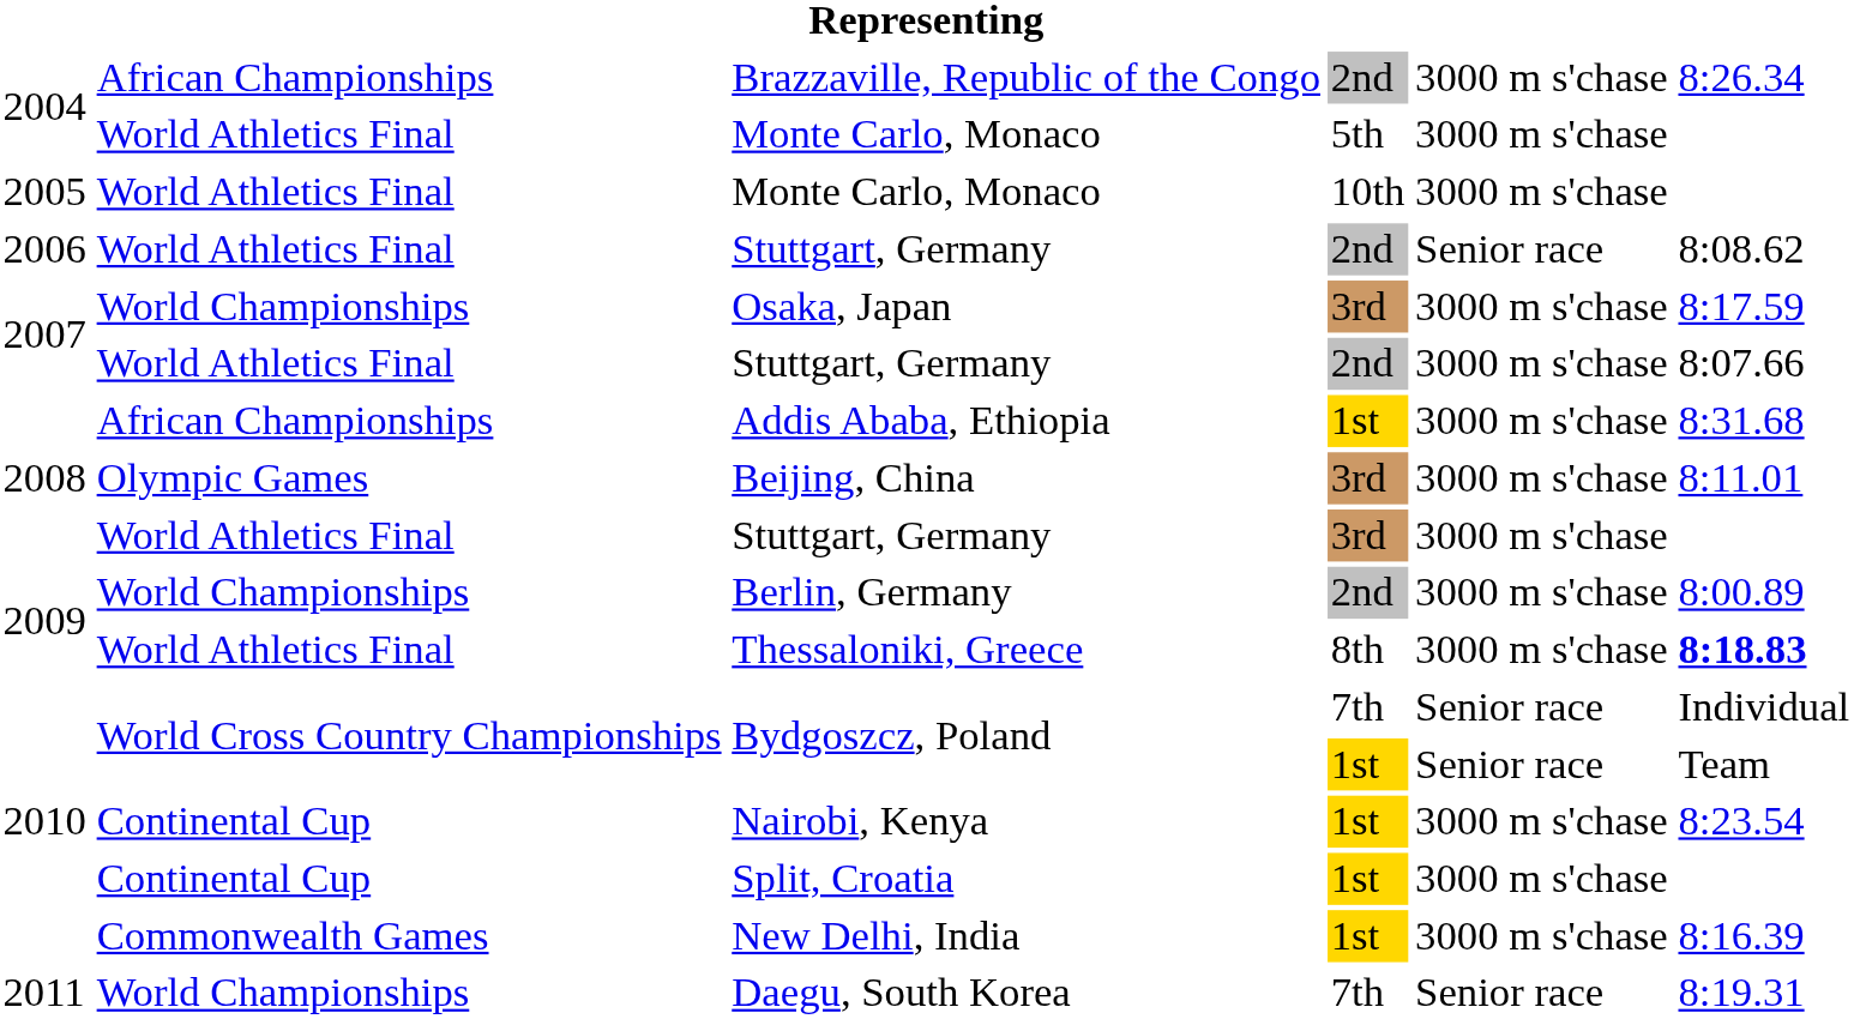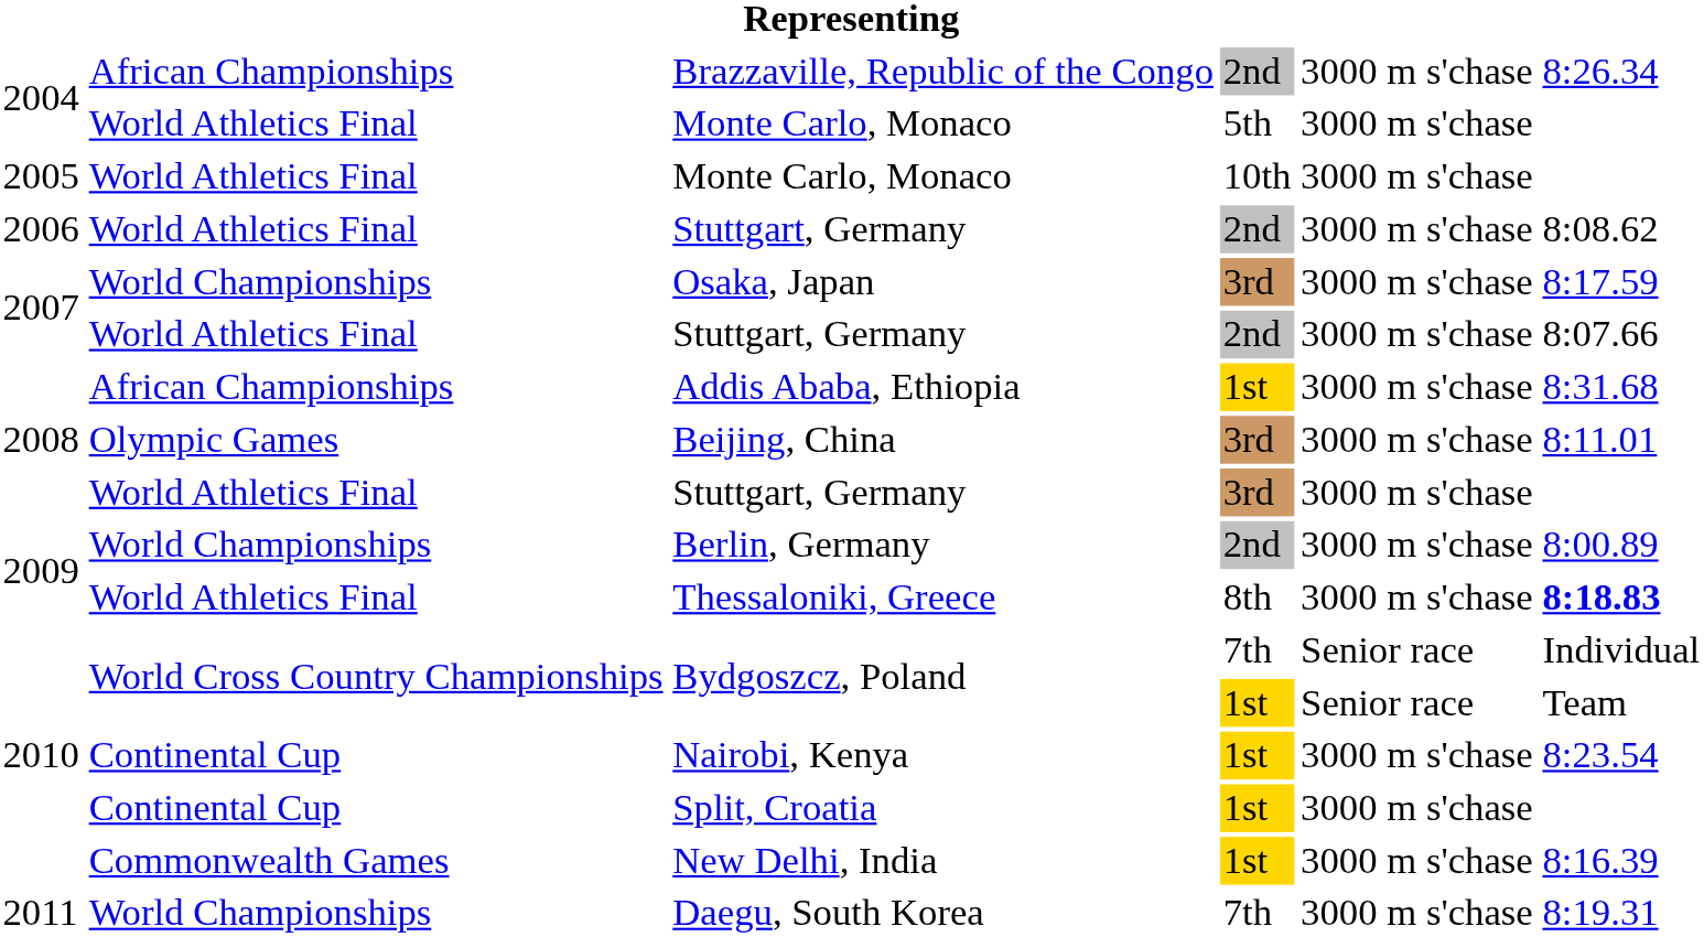 <table>
 <tr>
 <th colspan="6">Representing </th>
 </tr>
 <tr>
 <td rowspan=2>2004</td>
 <td><a href='#'>African Championships</a></td>
 <td><a href='#'>Brazzaville, Republic of the Congo</a></td>
 <td bgcolor=silver>2nd</td>
 <td>3000 m s'chase</td>
 <td><a href='#'>8:26.34</a></td>
 </tr>
 <tr>
 <td><a href='#'>World Athletics Final</a></td>
 <td><a href='#'>Monte Carlo</a>, Monaco</td>
 <td>5th</td>
 <td>3000 m s'chase</td>
 <td></td>
 </tr>
 <tr>
 <td>2005</td>
 <td><a href='#'>World Athletics Final</a></td>
 <td>Monte Carlo, Monaco</td>
 <td>10th</td>
 <td>3000 m s'chase</td>
 <td></td>
 </tr>
 <tr>
 <td>2006</td>
 <td><a href='#'>World Athletics Final</a></td>
 <td><a href='#'>Stuttgart</a>, Germany</td>
 <td bgcolor=silver>2nd</td>
-<td>Senior race</td>
+<td>3000 m s'chase</td>
 <td>8:08.62</td>
 </tr>
 <tr>
 <td rowspan=2>2007</td>
 <td><a href='#'>World Championships</a></td>
 <td><a href='#'>Osaka</a>, Japan</td>
 <td bgcolor=cc9966>3rd</td>
 <td>3000 m s'chase</td>
 <td><a href='#'>8:17.59</a></td>
 </tr>
 <tr>
 <td><a href='#'>World Athletics Final</a></td>
 <td>Stuttgart, Germany</td>
 <td bgcolor=silver>2nd</td>
 <td>3000 m s'chase</td>
 <td>8:07.66</td>
 </tr>
 <tr>
 <td rowspan=3>2008</td>
 <td><a href='#'>African Championships</a></td>
 <td><a href='#'>Addis Ababa</a>, Ethiopia</td>
 <td bgcolor=gold>1st</td>
 <td>3000 m s'chase</td>
 <td><a href='#'>8:31.68</a></td>
 </tr>
 <tr>
 <td><a href='#'>Olympic Games</a></td>
 <td><a href='#'>Beijing</a>, China</td>
 <td bgcolor=cc9966>3rd</td>
 <td>3000 m s'chase</td>
 <td><a href='#'>8:11.01</a></td>
 </tr>
 <tr>
 <td><a href='#'>World Athletics Final</a></td>
 <td>Stuttgart, Germany</td>
 <td bgcolor=cc9966>3rd</td>
 <td>3000 m s'chase</td>
 <td></td>
 </tr>
 <tr>
 <td rowspan=2>2009</td>
 <td><a href='#'>World Championships</a></td>
 <td><a href='#'>Berlin</a>, Germany</td>
 <td bgcolor=silver>2nd</td>
 <td>3000 m s'chase</td>
 <td><a href='#'>8:00.89</a></td>
 </tr>
 <tr>
 <td><a href='#'>World Athletics Final</a></td>
 <td><a href='#'>Thessaloniki, Greece</a></td>
 <td>8th</td>
 <td>3000 m s'chase</td>
 <td><strong><a href='#'>8:18.83</a></strong></td>
 </tr>
 <tr>
 <td rowspan=5>2010</td>
 <td rowspan=2><a href='#'>World Cross Country Championships</a></td>
 <td rowspan=2><a href='#'>Bydgoszcz</a>, Poland</td>
 <td>7th</td>
 <td>Senior race</td>
 <td>Individual</td>
 </tr>
 <tr>
 <td bgcolor=gold>1st</td>
 <td>Senior race</td>
 <td>Team</td>
 </tr>
 <tr>
 <td><a href='#'>Continental Cup</a></td>
 <td><a href='#'>Nairobi</a>, Kenya</td>
 <td bgcolor=gold>1st</td>
 <td>3000 m s'chase</td>
 <td><a href='#'>8:23.54</a></td>
 </tr>
 <tr>
 <td><a href='#'>Continental Cup</a></td>
 <td><a href='#'>Split, Croatia</a></td>
 <td bgcolor=gold>1st</td>
 <td>3000 m s'chase</td>
 <td></td>
 </tr>
 <tr>
 <td><a href='#'>Commonwealth Games</a></td>
 <td><a href='#'>New Delhi</a>, India</td>
 <td bgcolor=gold>1st</td>
 <td>3000 m s'chase</td>
 <td><a href='#'>8:16.39</a></td>
 </tr>
 <tr>
 <td>2011</td>
 <td><a href='#'>World Championships</a></td>
 <td><a href='#'>Daegu</a>, South Korea</td>
 <td>7th</td>
-<td>Senior race</td>
+<td>3000 m s'chase</td>
 <td><a href='#'>8:19.31</a></td>
 </tr>
 </table>
